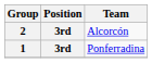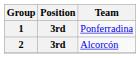 <table class="wikitable">
 <tr>
 <th>Group</th>
 <th>Position</th>
 <th>Team</th>
 </tr>
 <tr>
+<th>1</th>
+<th>3rd</th>
+<td><a href='#'>Ponferradina</a></td>
+</tr>
+<tr>
 <th>2</th>
 <th>3rd</th>
 <td><a href='#'>Alcorcón</a></td>
 </tr>
 <tr>
-<th>1</th>
-<th>3rd</th>
-<td><a href='#'>Ponferradina</a></td>
-</tr>
-<tr>
 </tr>
 </table>
